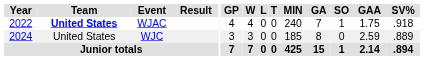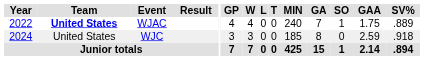 <table border="0" cellpadding="1" cellspacing="0" ID="Table3" style="text-align:center; width:40em;">
 <tr bgcolor="#e0e0e0">
 <th>Year</th>
 <th>Team</th>
 <th>Event</th>
 <th>Result</th>
 <th rowspan="99" bgcolor="#ffffff"></th>
 <th>GP</th>
 <th>W</th>
 <th>L</th>
 <th>T</th>
 <th>MIN</th>
 <th>GA</th>
 <th>SO</th>
 <th>GAA</th>
 <th>SV%</th>
 </tr>
 <tr>
 <td><a href='#'>2022</a></td>
 <td><strong><a href='#'>United States</a></strong></td>
 <td><a href='#'>WJAC</a></td>
 <td></td>
 <td>4</td>
 <td>4</td>
 <td>0</td>
 <td>0</td>
 <td>240</td>
 <td>7</td>
 <td>1</td>
 <td>1.75</td>
-<td>.918</td>
+<td>.889</td>
 </tr>
 <tr bgcolor="#f0f0f0">
 <td><a href='#'>2024</a></td>
 <td>United States</td>
 <td><a href='#'>WJC</a></td>
 <td></td>
 <td>3</td>
 <td>3</td>
 <td>0</td>
 <td>0</td>
 <td>185</td>
 <td>8</td>
 <td>0</td>
 <td>2.59</td>
-<td>.889</td>
+<td>.918</td>
 </tr>
 <tr bgcolor="#e0e0e0">
 <th colspan="4">Junior totals</th>
 <th>7</th>
 <th>7</th>
 <th>0</th>
 <th>0</th>
 <th>425</th>
 <th>15</th>
 <th>1</th>
 <th>2.14</th>
 <th>.894</th>
 </tr>
 </table>
